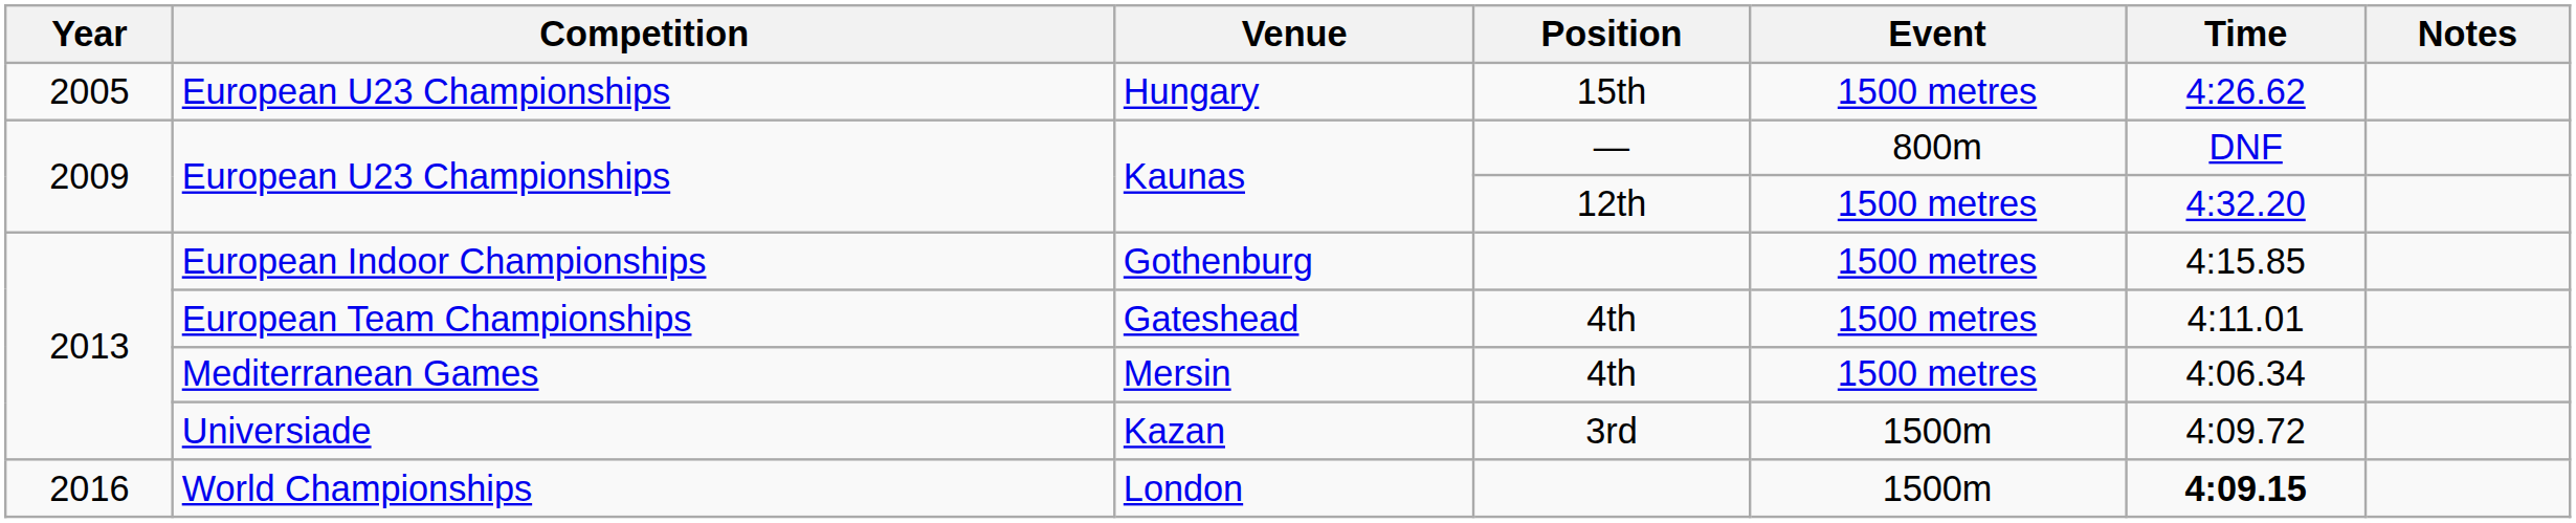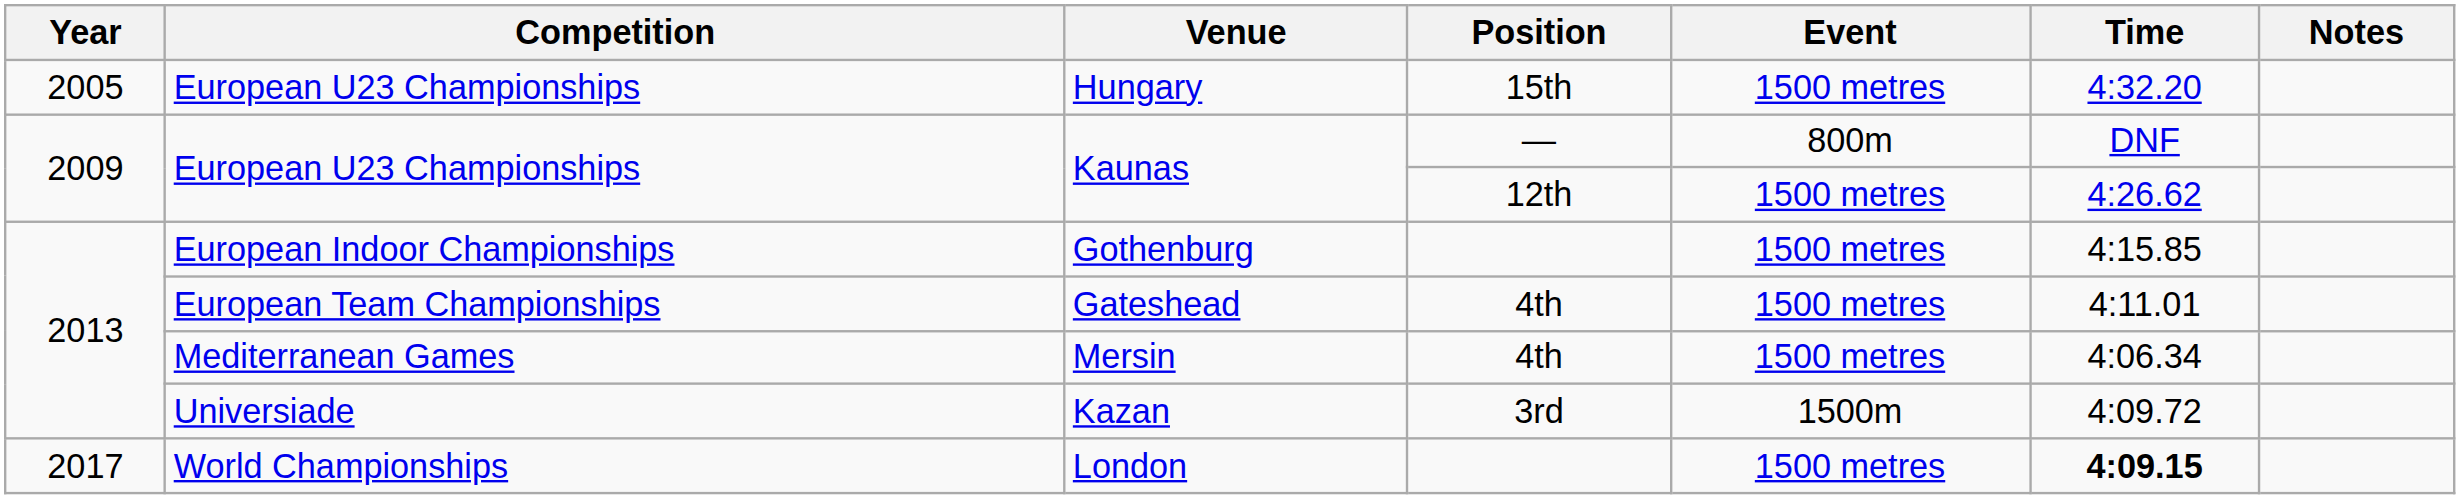 <table class="wikitable" width=65% style="font-size:90%; text-align:center;">
 <tr>
 <th>Year</th>
 <th>Competition</th>
 <th>Venue</th>
 <th>Position</th>
 <th>Event</th>
 <th>Time</th>
 <th>Notes</th>
 </tr>
 <tr>
 <td>2005</td>
 <td align=left><a href='#'>European U23 Championships</a></td>
 <td align=left> <a href='#'>Hungary</a></td>
 <td>15th</td>
 <td><a href='#'>1500 metres</a></td>
-<td><a href='#'>4:26.62</a></td>
+<td><a href='#'>4:32.20</a></td>
 <td></td>
 </tr>
 <tr>
 <td rowspan=2>2009</td>
 <td rowspan=2 align=left><a href='#'>European U23 Championships</a></td>
 <td rowspan=2 align=left> <a href='#'>Kaunas</a></td>
 <td>—</td>
 <td>800m</td>
 <td><a href='#'>DNF</a></td>
 <td></td>
 </tr>
 <tr>
 <td>12th</td>
 <td><a href='#'>1500 metres</a></td>
-<td><a href='#'>4:32.20</a></td>
+<td><a href='#'>4:26.62</a></td>
 <td></td>
 </tr>
 <tr>
 <td rowspan=4>2013</td>
 <td align=left><a href='#'>European Indoor Championships</a></td>
 <td align=left> <a href='#'>Gothenburg</a></td>
 <td></td>
 <td><a href='#'>1500 metres</a></td>
 <td>4:15.85</td>
 <td></td>
 </tr>
 <tr>
 <td align=left><a href='#'>European Team Championships</a></td>
 <td align=left> <a href='#'>Gateshead</a></td>
 <td>4th</td>
 <td><a href='#'>1500 metres</a></td>
 <td>4:11.01</td>
 <td></td>
 </tr>
 <tr>
 <td align=left rowspan=1><a href='#'>Mediterranean Games</a></td>
 <td align=left rowspan=1> <a href='#'>Mersin</a></td>
 <td>4th</td>
 <td><a href='#'>1500 metres</a></td>
 <td>4:06.34</td>
 <td></td>
 </tr>
 <tr>
 <td align=left rowspan=1><a href='#'>Universiade</a></td>
 <td align=left rowspan=1> <a href='#'>Kazan</a></td>
 <td>3rd</td>
 <td>1500m</td>
 <td>4:09.72</td>
 <td></td>
 </tr>
 <tr>
-<td>2016</td>
+<td>2017</td>
 <td align=left><a href='#'>World Championships</a></td>
 <td align=left> <a href='#'>London</a></td>
 <td></td>
-<td>1500m</td>
+<td><a href='#'>1500 metres</a></td>
 <td><strong>4:09.15</strong></td>
 <td></td>
 </tr>
 </table>
